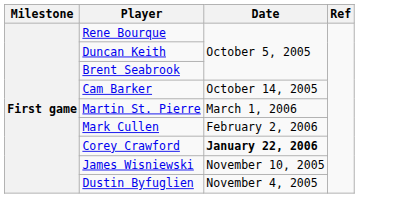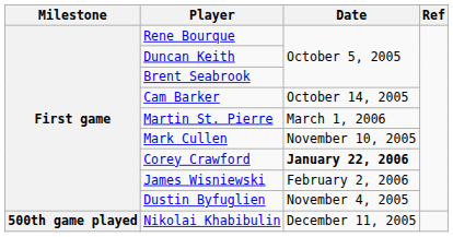 <table class="wikitable">
 <tr>
 <th scope="col">Milestone</th>
 <th scope="col">Player</th>
 <th scope="col">Date</th>
 <th scope="col">Ref</th>
 </tr>
 <tr>
 <th rowspan=9>First game</th>
 <td><a href='#'>Rene Bourque</a></td>
 <td rowspan=3>October 5, 2005</td>
 <td rowspan=9></td>
 </tr>
 <tr>
 <td><a href='#'>Duncan Keith</a></td>
 </tr>
 <tr>
 <td><a href='#'>Brent Seabrook</a></td>
 </tr>
 <tr>
 <td><a href='#'>Cam Barker</a></td>
 <td>October 14, 2005</td>
 </tr>
 <tr>
 <td><a href='#'>Martin St. Pierre</a></td>
 <td>March 1, 2006</td>
 </tr>
 <tr>
 <td><a href='#'>Mark Cullen</a></td>
-<td>February 2, 2006</td>
+<td>November 10, 2005</td>
 </tr>
 <tr>
 <td><a href='#'>Corey Crawford</a></td>
 <td><strong>January 22, 2006</strong></td>
 </tr>
 <tr>
 <td><a href='#'>James Wisniewski</a></td>
-<td>November 10, 2005</td>
+<td>February 2, 2006</td>
 </tr>
 <tr>
 <td><a href='#'>Dustin Byfuglien</a></td>
 <td>November 4, 2005</td>
 </tr>
+<tr>
+<th>500th game played</th>
+<td><a href='#'>Nikolai Khabibulin</a></td>
+<td>December 11, 2005</td>
+<td></td>
+</tr>
 </table>
